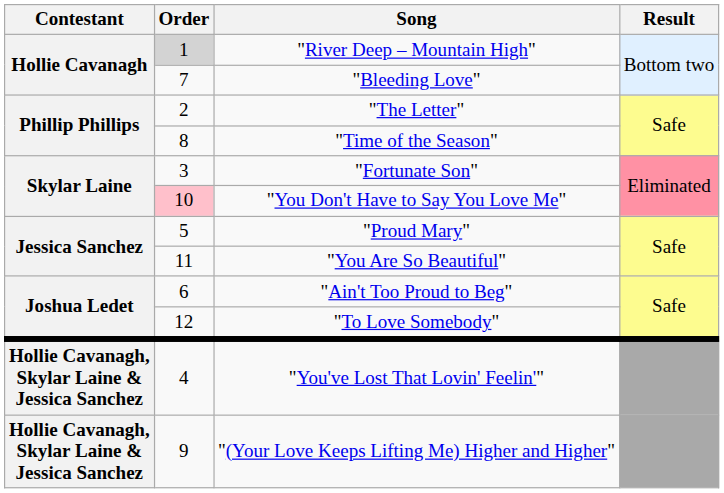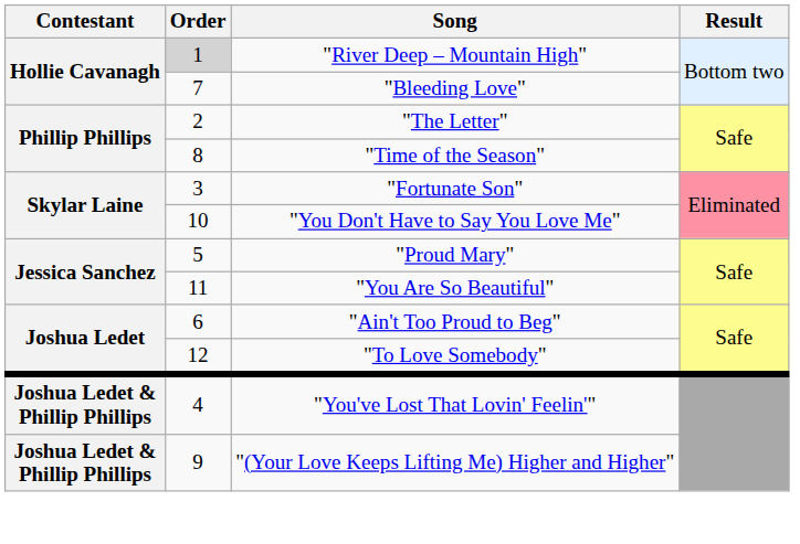 <table class="wikitable unsortable" style="text-align:center;">
 <tr>
 <th scope="col">Contestant</th>
 <th scope="col">Order</th>
 <th scope="col">Song</th>
 <th scope="col">Result</th>
 </tr>
 <tr>
 <th scope="row" rowspan="2">Hollie Cavanagh</th>
 <td style="background: lightgrey;">1</td>
 <td>"<a href='#'>River Deep – Mountain High</a>"</td>
 <td rowspan="2" bgcolor="E0F0FF">Bottom two</td>
 </tr>
 <tr>
 <td>7</td>
 <td>"<a href='#'>Bleeding Love</a>"</td>
 </tr>
 <tr>
 <th scope="row" rowspan="2">Phillip Phillips</th>
 <td>2</td>
 <td>"<a href='#'>The Letter</a>"</td>
 <td rowspan="2" bgcolor="FDFC8F">Safe</td>
 </tr>
 <tr>
 <td>8</td>
 <td>"<a href='#'>Time of the Season</a>"</td>
 </tr>
 <tr>
 <th scope="row" rowspan="2">Skylar Laine</th>
 <td>3</td>
 <td>"<a href='#'>Fortunate Son</a>"</td>
 <td rowspan="2" bgcolor="FF91A4">Eliminated</td>
 </tr>
 <tr>
-<td style="background: pink;">10</td>
+<td>10</td>
 <td>"<a href='#'>You Don't Have to Say You Love Me</a>"</td>
 </tr>
 <tr>
 <th scope="row" rowspan="2">Jessica Sanchez</th>
 <td>5</td>
 <td>"<a href='#'>Proud Mary</a>"</td>
 <td rowspan="2" bgcolor="FDFC8F">Safe</td>
 </tr>
 <tr>
 <td>11</td>
 <td>"<a href='#'>You Are So Beautiful</a>"</td>
 </tr>
 <tr>
 <th scope="row" rowspan="2">Joshua Ledet</th>
 <td>6</td>
 <td>"<a href='#'>Ain't Too Proud to Beg</a>"</td>
 <td rowspan="2" bgcolor="FDFC8F">Safe</td>
 </tr>
 <tr>
 <td>12</td>
 <td>"<a href='#'>To Love Somebody</a>"</td>
 </tr>
 <tr style="border-top:5px solid">
-<th scope="row">Hollie Cavanagh,<br>Skylar Laine &<br>Jessica Sanchez</th>
+<th scope="row">Joshua Ledet &<br>Phillip Phillips</th>
 <td>4</td>
 <td>"<a href='#'>You've Lost That Lovin' Feelin'</a>"</td>
 <td bgcolor="darkgray"></td>
 </tr>
 <tr>
-<th scope="row">Hollie Cavanagh,<br>Skylar Laine &<br>Jessica Sanchez</th>
+<th scope="row">Joshua Ledet &<br>Phillip Phillips</th>
 <td>9</td>
 <td>"<a href='#'>(Your Love Keeps Lifting Me) Higher and Higher</a>"</td>
 <td bgcolor="darkgray"></td>
 </tr>
 </table>
